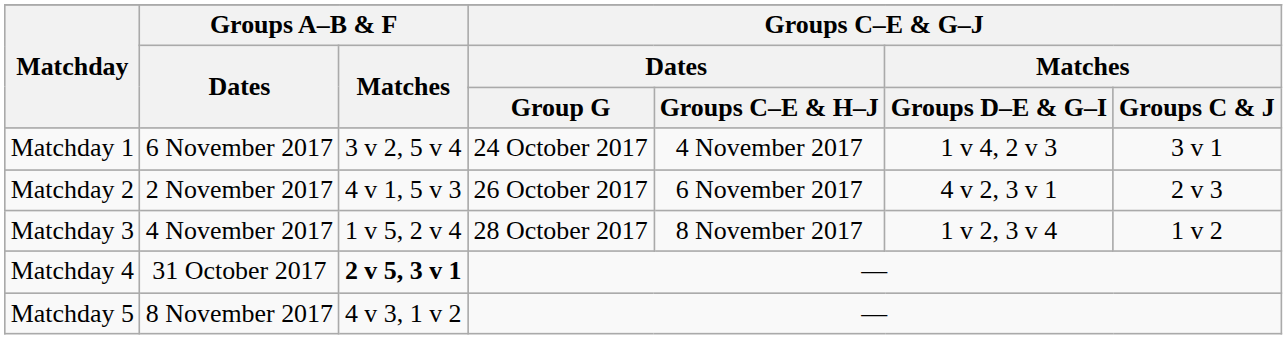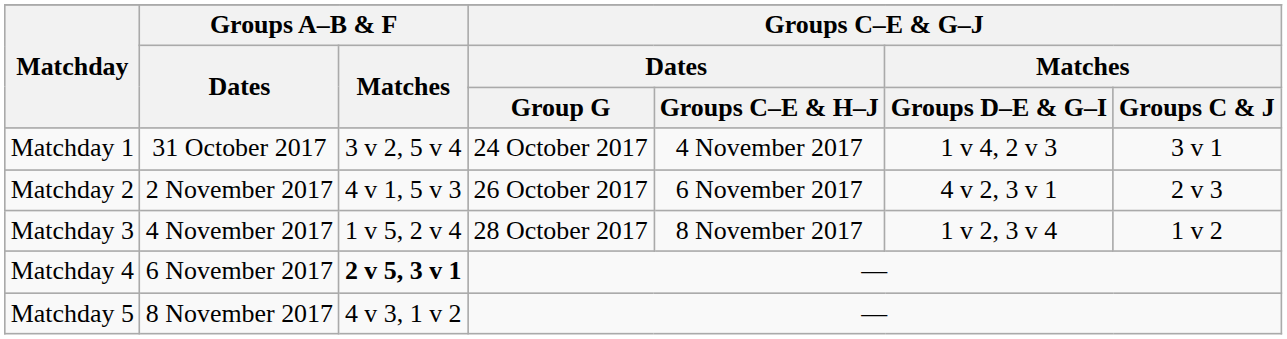 <table class="wikitable" style="text-align:center">
 <tr>
 </tr>
 <tr>
 <th rowspan=3>Matchday</th>
 <th colspan=2>Groups A–B & F</th>
 <th colspan=4>Groups C–E & G–J</th>
 </tr>
 <tr>
 <th rowspan=2>Dates</th>
 <th rowspan=2>Matches</th>
 <th colspan=2>Dates</th>
 <th colspan=2>Matches</th>
 </tr>
 <tr>
 <th>Group G</th>
 <th>Groups C–E & H–J</th>
 <th>Groups D–E & G–I</th>
 <th>Groups C & J</th>
 </tr>
 <tr>
 <td>Matchday 1</td>
-<td>6 November 2017</td>
+<td>31 October 2017</td>
 <td>3 v 2, 5 v 4</td>
 <td>24 October 2017</td>
 <td>4 November 2017</td>
 <td>1 v 4, 2 v 3</td>
 <td>3 v 1</td>
 </tr>
 <tr>
 <td>Matchday 2</td>
 <td>2 November 2017</td>
 <td>4 v 1, 5 v 3</td>
 <td>26 October 2017</td>
 <td>6 November 2017</td>
 <td>4 v 2, 3 v 1</td>
 <td>2 v 3</td>
 </tr>
 <tr>
 <td>Matchday 3</td>
 <td>4 November 2017</td>
 <td>1 v 5, 2 v 4</td>
 <td>28 October 2017</td>
 <td>8 November 2017</td>
 <td>1 v 2, 3 v 4</td>
 <td>1 v 2</td>
 </tr>
 <tr>
 <td>Matchday 4</td>
-<td>31 October 2017</td>
+<td>6 November 2017</td>
 <td><strong>2 v 5, 3 v 1</strong></td>
 <td colspan=4>—</td>
 </tr>
 <tr>
 <td>Matchday 5</td>
 <td>8 November 2017</td>
 <td>4 v 3, 1 v 2</td>
 <td colspan=4>—</td>
 </tr>
 </table>
